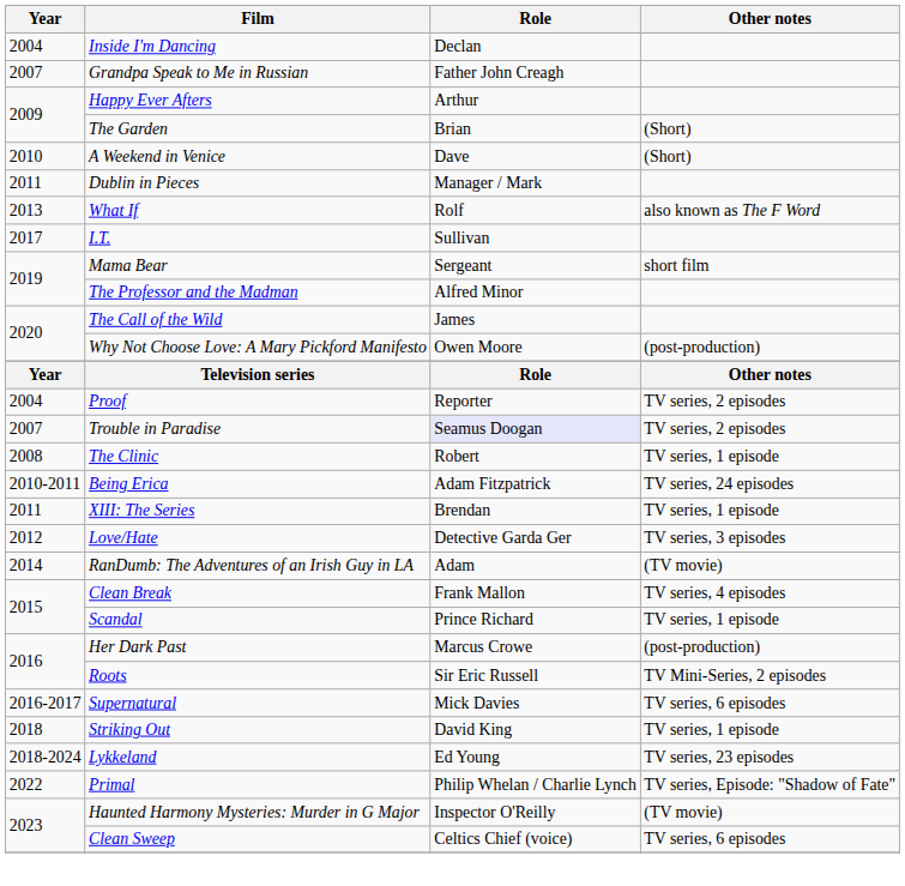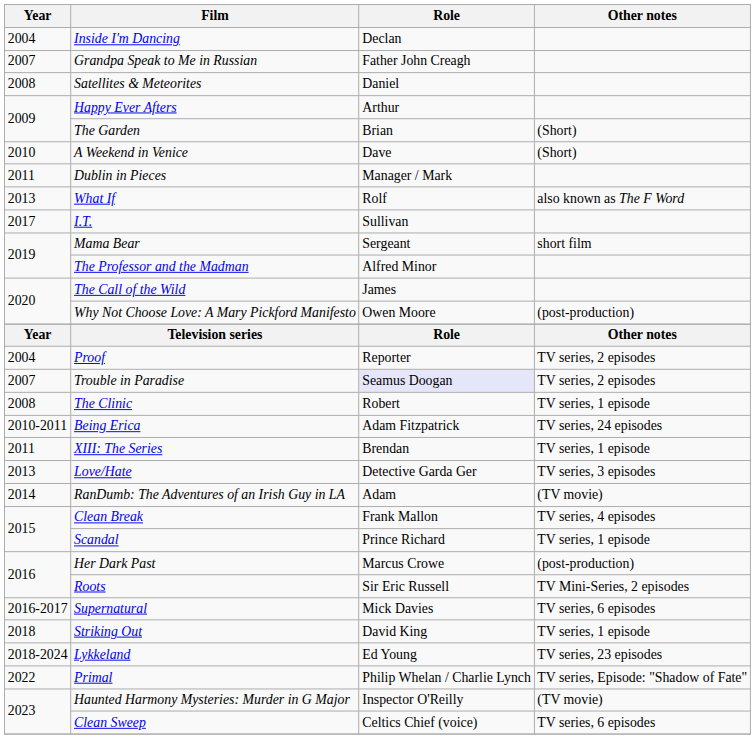 <table class="wikitable" style="font-size: 90%;">
 <tr>
 <th>Year</th>
 <th>Film</th>
 <th>Role</th>
 <th>Other notes</th>
 </tr>
 <tr>
 <td>2004</td>
 <td><em><a href='#'>Inside I'm Dancing</a></em></td>
 <td>Declan</td>
 <td></td>
 </tr>
 <tr>
 <td>2007</td>
 <td><em>Grandpa Speak to Me in Russian</em></td>
 <td>Father John Creagh</td>
+<td></td>
+</tr>
+<tr>
+<td>2008</td>
+<td><em>Satellites & Meteorites</em></td>
+<td>Daniel</td>
 <td></td>
 </tr>
 <tr>
 <td rowspan=2>2009</td>
 <td><em><a href='#'>Happy Ever Afters</a></em></td>
 <td>Arthur</td>
 <td></td>
 </tr>
 <tr>
 <td><em>The Garden</em></td>
 <td>Brian</td>
 <td>(Short)</td>
 </tr>
 <tr>
 <td>2010</td>
 <td><em>A Weekend in Venice</em></td>
 <td>Dave</td>
 <td>(Short)</td>
 </tr>
 <tr>
 <td>2011</td>
 <td><em>Dublin in Pieces</em></td>
 <td>Manager / Mark</td>
 <td></td>
 </tr>
 <tr>
 <td>2013</td>
 <td><em><a href='#'>What If</a></em></td>
 <td>Rolf</td>
 <td>also known as <em>The F Word</em></td>
 </tr>
 <tr>
 <td>2017</td>
 <td><em><a href='#'>I.T.</a></em></td>
 <td>Sullivan</td>
 <td></td>
 </tr>
 <tr>
 <td rowspan=2>2019</td>
 <td><em>Mama Bear</em></td>
 <td>Sergeant</td>
 <td>short film</td>
 </tr>
 <tr>
 <td><em><a href='#'>The Professor and the Madman</a></em></td>
 <td>Alfred Minor</td>
 <td></td>
 </tr>
 <tr>
 <td rowspan=2>2020</td>
 <td><em><a href='#'>The Call of the Wild</a></em></td>
 <td>James</td>
 <td></td>
 </tr>
 <tr>
 <td><em>Why Not Choose Love: A Mary Pickford Manifesto</em></td>
 <td>Owen Moore</td>
 <td>(post-production)</td>
 </tr>
 <tr>
 </tr>
 <tr>
 <th>Year</th>
 <th>Television series</th>
 <th>Role</th>
 <th>Other notes</th>
 </tr>
 <tr>
 <td>2004</td>
 <td><em><a href='#'>Proof</a></em></td>
 <td>Reporter</td>
 <td>TV series, 2 episodes</td>
 </tr>
 <tr>
 <td>2007</td>
 <td><em>Trouble in Paradise</em></td>
 <td style="background: lavender;">Seamus Doogan</td>
 <td>TV series, 2 episodes</td>
 </tr>
 <tr>
 <td>2008</td>
 <td><em><a href='#'>The Clinic</a></em></td>
 <td>Robert</td>
 <td>TV series, 1 episode</td>
 </tr>
 <tr>
 <td>2010-2011</td>
 <td><em><a href='#'>Being Erica</a></em></td>
 <td>Adam Fitzpatrick</td>
 <td>TV series, 24 episodes</td>
 </tr>
 <tr>
 <td>2011</td>
 <td><em><a href='#'>XIII: The Series</a></em></td>
 <td>Brendan</td>
 <td>TV series, 1 episode</td>
 </tr>
 <tr>
-<td>2012</td>
+<td>2013</td>
 <td><em><a href='#'>Love/Hate</a></em></td>
 <td>Detective Garda Ger</td>
 <td>TV series, 3 episodes</td>
 </tr>
 <tr>
 <td>2014</td>
 <td><em>RanDumb: The Adventures of an Irish Guy in LA</em></td>
 <td>Adam</td>
 <td>(TV movie)</td>
 </tr>
 <tr>
 <td rowspan=2>2015</td>
 <td><em><a href='#'>Clean Break</a></em></td>
 <td>Frank Mallon</td>
 <td>TV series, 4 episodes</td>
 </tr>
 <tr>
 <td><em><a href='#'>Scandal</a></em></td>
 <td>Prince Richard</td>
 <td>TV series, 1 episode</td>
 </tr>
 <tr>
 <td rowspan=2>2016</td>
 <td><em>Her Dark Past</em></td>
 <td>Marcus Crowe</td>
 <td>(post-production)</td>
 </tr>
 <tr>
 <td><em><a href='#'>Roots</a></em></td>
 <td>Sir Eric Russell</td>
 <td>TV Mini-Series, 2 episodes</td>
 </tr>
 <tr>
 <td>2016-2017</td>
 <td><em><a href='#'>Supernatural</a></em></td>
 <td>Mick Davies</td>
 <td>TV series, 6 episodes</td>
 </tr>
 <tr>
 <td>2018</td>
 <td><em><a href='#'>Striking Out</a></em></td>
 <td>David King</td>
 <td>TV series, 1 episode</td>
 </tr>
 <tr>
 <td>2018-2024</td>
 <td><em><a href='#'>Lykkeland</a></em></td>
 <td>Ed Young</td>
 <td>TV series, 23 episodes</td>
 </tr>
 <tr>
 <td>2022</td>
 <td><em><a href='#'>Primal</a></em></td>
 <td>Philip Whelan / Charlie Lynch</td>
 <td>TV series, Episode: "Shadow of Fate"</td>
 </tr>
 <tr>
 <td rowspan="2">2023</td>
 <td><em>Haunted Harmony Mysteries: Murder in G Major</em></td>
 <td>Inspector O'Reilly</td>
 <td>(TV movie)</td>
 </tr>
 <tr>
 <td><em><a href='#'>Clean Sweep</a></em></td>
 <td>Celtics Chief (voice)</td>
 <td>TV series, 6 episodes</td>
 </tr>
 <tr>
 </tr>
 </table>
